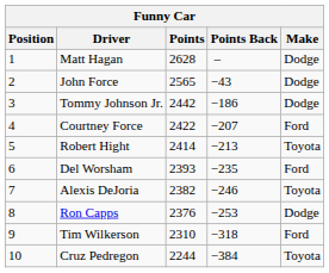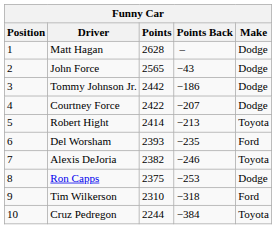 <table class="wikitable" style="font-size:90%;">
 <tr>
 <th colspan="5">Funny Car</th>
 </tr>
 <tr>
 <th>Position</th>
 <th>Driver</th>
 <th>Points</th>
 <th>Points Back</th>
 <th>Make</th>
 </tr>
 <tr>
 <td>1</td>
 <td>Matt Hagan</td>
 <td>2628</td>
 <td> –</td>
 <td>Dodge</td>
 </tr>
 <tr>
 <td>2</td>
 <td>John Force</td>
 <td>2565</td>
 <td>−43</td>
 <td>Dodge</td>
 </tr>
 <tr>
 <td>3</td>
 <td>Tommy Johnson Jr.</td>
 <td>2442</td>
 <td>−186</td>
 <td>Dodge</td>
 </tr>
 <tr>
 <td>4</td>
 <td>Courtney Force</td>
 <td>2422</td>
 <td>−207</td>
-<td>Ford</td>
+<td>Dodge</td>
 </tr>
 <tr>
 <td>5</td>
 <td>Robert Hight</td>
 <td>2414</td>
 <td>−213</td>
 <td>Toyota</td>
 </tr>
 <tr>
 <td>6</td>
 <td>Del Worsham</td>
 <td>2393</td>
 <td>−235</td>
 <td>Ford</td>
 </tr>
 <tr>
 <td>7</td>
 <td>Alexis DeJoria</td>
 <td>2382</td>
 <td>−246</td>
 <td>Toyota</td>
 </tr>
 <tr>
 <td>8</td>
 <td><a href='#'>Ron Capps</a></td>
-<td>2376</td>
+<td>2375</td>
 <td>−253</td>
 <td>Dodge</td>
 </tr>
 <tr>
 <td>9</td>
 <td>Tim Wilkerson</td>
 <td>2310</td>
 <td>−318</td>
 <td>Ford</td>
 </tr>
 <tr>
 <td>10</td>
 <td>Cruz Pedregon</td>
 <td>2244</td>
 <td>−384</td>
 <td>Toyota</td>
 </tr>
 </table>
